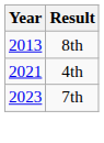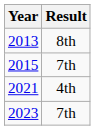 <table class="wikitable" style="text-align:center">
 <tr>
 <th>Year</th>
 <th>Result</th>
 </tr>
 <tr>
 <td><a href='#'>2013</a></td>
 <td>8th</td>
 </tr>
 <tr>
+<td><a href='#'>2015</a></td>
+<td>7th</td>
+</tr>
+<tr>
 <td><a href='#'>2021</a></td>
 <td>4th</td>
 </tr>
 <tr>
 <td><a href='#'>2023</a></td>
 <td>7th</td>
 </tr>
 </table>
